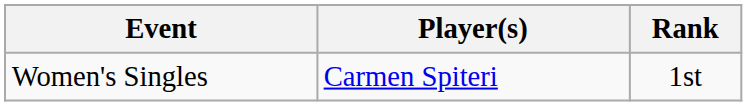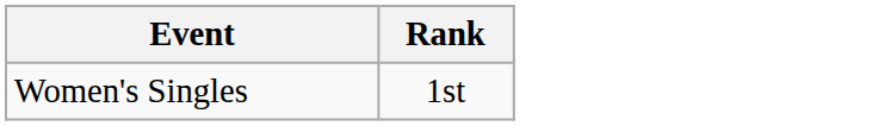 <table class="wikitable" style="font-size:90%">
 <tr>
 <th width=150>Event</th>
-<th width=150>Player(s)</th>
 <th width=50>Rank</th>
 </tr>
 <tr>
 <td>Women's Singles</td>
-<td><a href='#'>Carmen Spiteri</a></td>
 <td align="center">1st</td>
 </tr>
 </table>
